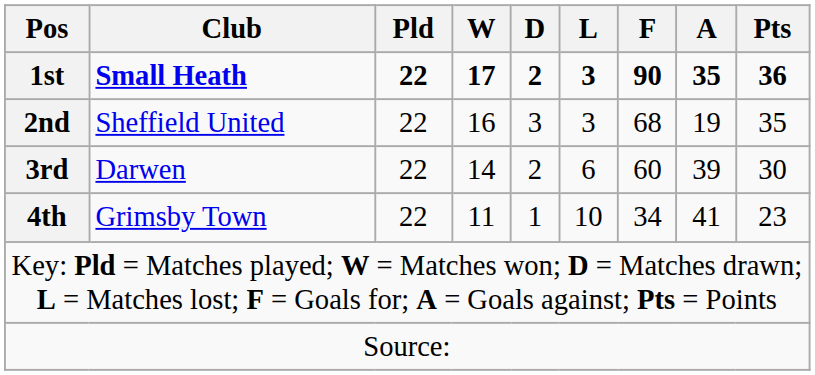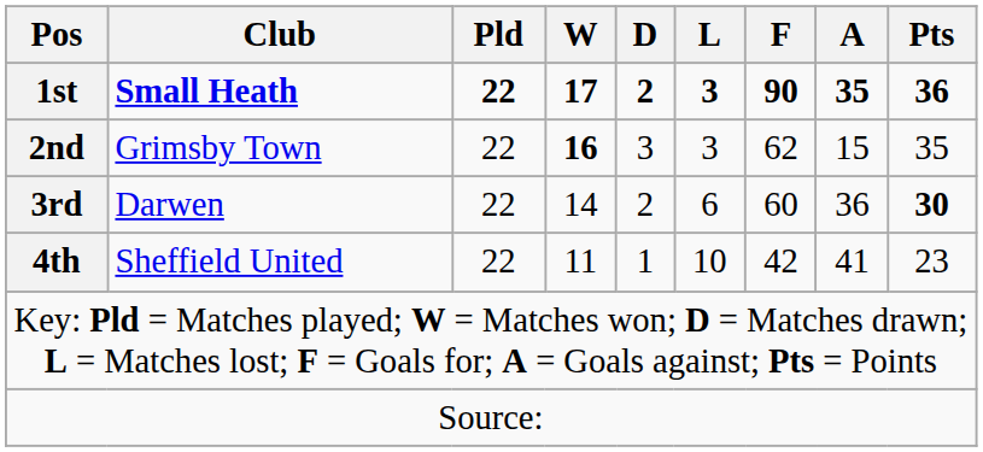 <table class="wikitable" style="text-align:center; font-size:95%; float:left; margin-right:2em;">
 <tr>
 <th scope="col">Pos</th>
 <th scope="col">Club</th>
 <th scope="col">Pld</th>
 <th scope="col">W</th>
 <th scope="col">D</th>
 <th scope="col">L</th>
 <th scope="col">F</th>
 <th scope="col">A</th>
 <th scope="col">Pts</th>
 </tr>
 <tr style="font-weight:bold">
 <th>1st</th>
 <td align="left"><a href='#'>Small Heath</a></td>
 <td>22</td>
 <td>17</td>
 <td>2</td>
 <td>3</td>
 <td>90</td>
 <td>35</td>
 <td>36</td>
 </tr>
 <tr>
 <th>2nd</th>
-<td align="left"><a href='#'>Sheffield United</a></td>
+<td align="left"><a href='#'>Grimsby Town</a></td>
 <td>22</td>
-<td>16</td>
+<td><strong>16</strong></td>
 <td>3</td>
 <td>3</td>
-<td>68</td>
-<td>19</td>
+<td>62</td>
+<td>15</td>
 <td>35</td>
 </tr>
 <tr>
 <th>3rd</th>
 <td align="left"><a href='#'>Darwen</a></td>
 <td>22</td>
 <td>14</td>
 <td>2</td>
 <td>6</td>
 <td>60</td>
-<td>39</td>
-<td>30</td>
+<td>36</td>
+<td><strong>30</strong></td>
 </tr>
 <tr>
 <th>4th</th>
-<td align="left"><a href='#'>Grimsby Town</a></td>
+<td align="left"><a href='#'>Sheffield United</a></td>
 <td>22</td>
 <td>11</td>
 <td>1</td>
 <td>10</td>
-<td>34</td>
+<td>42</td>
 <td>41</td>
 <td>23</td>
 </tr>
 <tr>
 <td colspan="9">Key: <strong>Pld</strong> = Matches played; <strong>W</strong> = Matches won; <strong>D</strong> = Matches drawn;<br><strong>L</strong> = Matches lost; <strong>F</strong> = Goals for; <strong>A</strong> = Goals against; <strong>Pts</strong> = Points</td>
 </tr>
 <tr>
 <td colspan="9">Source:</td>
 </tr>
 </table>
